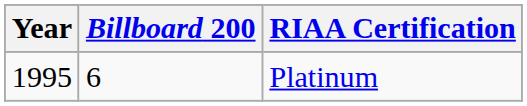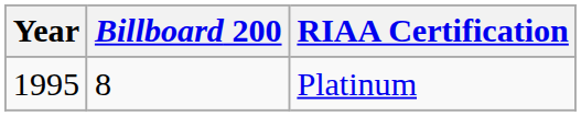 <table class="wikitable">
 <tr>
 <th align="left" valign="top">Year</th>
 <th align="left" valign="top"><a href='#'><em>Billboard</em> 200</a></th>
 <th align="left" valign="top"><a href='#'>RIAA Certification</a></th>
 </tr>
 <tr>
 <td align="left" valign="top">1995</td>
-<td align="left" valign="top">6</td>
+<td align="left" valign="top">8</td>
 <td align="left" valign="top"><a href='#'>Platinum</a></td>
 </tr>
 </table>
